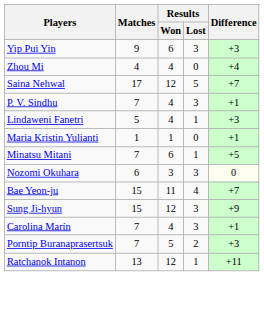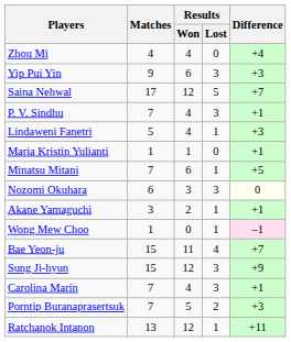 <table class=wikitable style="text-align:center; font-size:small">
 <tr>
 <th rowspan="2">Players</th>
 <th rowspan="2">Matches</th>
 <th colspan="2">Results</th>
 <th rowspan="2">Difference</th>
 </tr>
 <tr>
 <th>Won</th>
 <th>Lost</th>
 </tr>
 <tr>
+<td align="left"> <a href='#'>Zhou Mi</a></td>
+<td>4</td>
+<td>4</td>
+<td>0</td>
+<td bgcolor="#ccffcc">+4</td>
+</tr>
+<tr>
 <td align="left"> <a href='#'>Yip Pui Yin</a></td>
 <td>9</td>
 <td>6</td>
 <td>3</td>
 <td bgcolor="#ccffcc">+3</td>
-</tr>
-<tr>
-<td align="left"> <a href='#'>Zhou Mi</a></td>
-<td>4</td>
-<td>4</td>
-<td>0</td>
-<td bgcolor="#ccffcc">+4</td>
 </tr>
 <tr>
 <td align="left"> <a href='#'>Saina Nehwal</a></td>
 <td>17</td>
 <td>12</td>
 <td>5</td>
 <td bgcolor="#ccffcc">+7</td>
 </tr>
 <tr>
 <td align="left"> <a href='#'>P. V. Sindhu</a></td>
 <td>7</td>
 <td>4</td>
 <td>3</td>
 <td bgcolor="ccffcc">+1</td>
 </tr>
 <tr>
 <td align="left"> <a href='#'>Lindaweni Fanetri</a></td>
 <td>5</td>
 <td>4</td>
 <td>1</td>
 <td bgcolor="#ccffcc">+3</td>
 </tr>
 <tr>
 <td align="left"> <a href='#'>Maria Kristin Yulianti</a></td>
 <td>1</td>
 <td>1</td>
 <td>0</td>
 <td bgcolor="#ccffcc">+1</td>
 </tr>
 <tr>
 <td align="left"> <a href='#'>Minatsu Mitani</a></td>
 <td>7</td>
 <td>6</td>
 <td>1</td>
 <td bgcolor="#ccffcc">+5</td>
 </tr>
 <tr>
 <td align="left"> <a href='#'>Nozomi Okuhara</a></td>
 <td>6</td>
 <td>3</td>
 <td>3</td>
 <td bgcolor="#fffff0">0</td>
 </tr>
 <tr>
+<td align="left"> <a href='#'>Akane Yamaguchi</a></td>
+<td>3</td>
+<td>2</td>
+<td>1</td>
+<td bgcolor="#ccffcc">+1</td>
+</tr>
+<tr>
+<td align="left"> <a href='#'>Wong Mew Choo</a></td>
+<td>1</td>
+<td>0</td>
+<td>1</td>
+<td bgcolor="#ffddee">–1</td>
+</tr>
+<tr>
 <td align="left"> <a href='#'>Bae Yeon-ju</a></td>
 <td>15</td>
 <td>11</td>
 <td>4</td>
 <td bgcolor="#ccffcc">+7</td>
 </tr>
 <tr>
 <td align="left"> <a href='#'>Sung Ji-hyun</a></td>
 <td>15</td>
 <td>12</td>
 <td>3</td>
 <td bgcolor="#ccffcc">+9</td>
 </tr>
 <tr>
 <td align="left"> <a href='#'>Carolina Marín</a></td>
 <td>7</td>
 <td>4</td>
 <td>3</td>
 <td bgcolor="#ccffcc">+1</td>
 </tr>
 <tr>
 <td align="left"> <a href='#'>Porntip Buranaprasertsuk</a></td>
 <td>7</td>
 <td>5</td>
 <td>2</td>
 <td bgcolor="#ccffcc">+3</td>
 </tr>
 <tr>
 <td align="left"> <a href='#'>Ratchanok Intanon</a></td>
 <td>13</td>
 <td>12</td>
 <td>1</td>
 <td bgcolor="#ccffcc">+11</td>
 </tr>
 </table>
